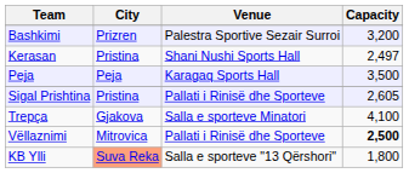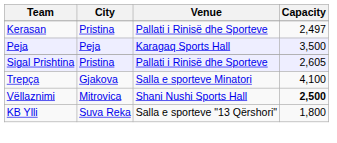 <table class="wikitable sortable">
 <tr>
 <th>Team</th>
 <th>City</th>
 <th>Venue</th>
 <th>Capacity</th>
 </tr>
 <tr>
 </tr>
-<tr bgcolor="#eef">
-<td><a href='#'>Bashkimi</a></td>
-<td><a href='#'>Prizren</a></td>
-<td>Palestra Sportive Sezair Surroi</td>
-<td align=right>3,200</td>
-</tr>
 <tr>
 <td><a href='#'>Kerasan</a></td>
 <td><a href='#'>Pristina</a></td>
-<td><a href='#'>Shani Nushi Sports Hall</a></td>
+<td><a href='#'>Pallati i Rinisë dhe Sporteve</a></td>
 <td align=right>2,497</td>
 </tr>
 <tr bgcolor="#eef">
 <td><a href='#'>Peja</a> </td>
 <td><a href='#'>Peja</a></td>
 <td><a href='#'>Karagaq Sports Hall</a></td>
 <td align=right>3,500</td>
 </tr>
 <tr>
 </tr>
 <tr bgcolor="#eef">
 <td><a href='#'>Sigal Prishtina</a></td>
 <td><a href='#'>Pristina</a></td>
 <td><a href='#'>Pallati i Rinisë dhe Sporteve</a></td>
 <td align=right>2,605</td>
 </tr>
 <tr>
 <td><a href='#'>Trepça</a></td>
 <td><a href='#'>Gjakova</a></td>
 <td><a href='#'>Salla e sporteve Minatori</a></td>
 <td align=right>4,100</td>
 </tr>
 <tr>
 <td><a href='#'>Vëllaznimi</a></td>
 <td><a href='#'>Mitrovica</a></td>
-<td><a href='#'>Pallati i Rinisë dhe Sporteve</a></td>
+<td><a href='#'>Shani Nushi Sports Hall</a></td>
 <td align=right><strong>2,500</strong></td>
 </tr>
 <tr>
 <td><a href='#'>KB Ylli</a></td>
-<td style="background: lightsalmon;"><a href='#'>Suva Reka</a></td>
+<td><a href='#'>Suva Reka</a></td>
 <td>Salla e sporteve "13 Qërshori"</td>
 <td align=right>1,800</td>
 </tr>
 </table>
